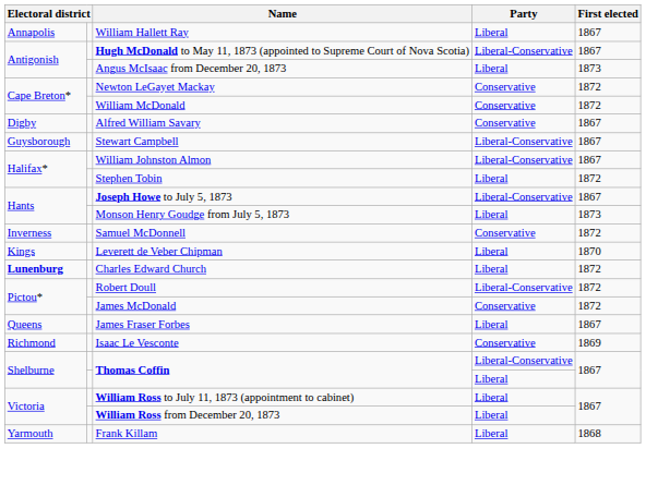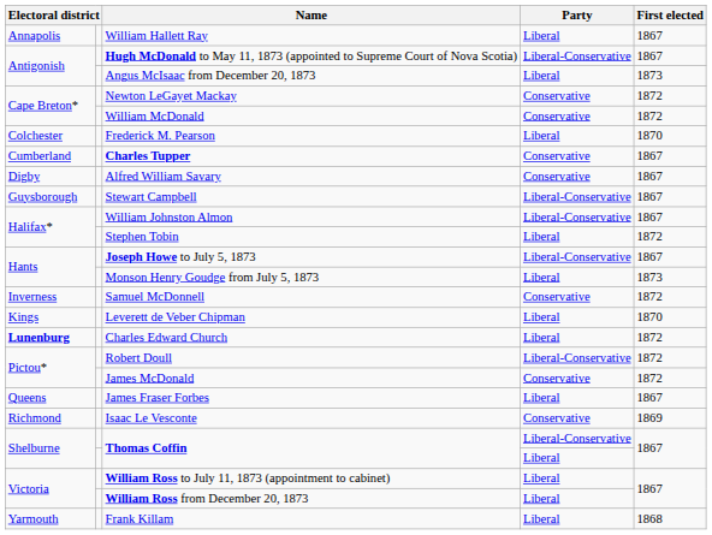 <table class="wikitable">
 <tr>
 <th colspan="2">Electoral district</th>
 <th>Name</th>
 <th>Party</th>
 <th>First elected</th>
 </tr>
 <tr>
 <td><a href='#'>Annapolis</a></td>
 <td></td>
 <td><a href='#'>William Hallett Ray</a></td>
 <td><a href='#'>Liberal</a></td>
 <td>1867</td>
 </tr>
 <tr>
 <td rowspan=2><a href='#'>Antigonish</a></td>
 <td></td>
 <td><strong><a href='#'>Hugh McDonald</a></strong> to May 11, 1873 (appointed to Supreme Court of Nova Scotia)</td>
 <td><a href='#'>Liberal-Conservative</a></td>
 <td>1867</td>
 </tr>
 <tr>
 <td></td>
 <td><a href='#'>Angus McIsaac</a> from December 20, 1873</td>
 <td><a href='#'>Liberal</a></td>
 <td>1873</td>
 </tr>
 <tr>
 <td rowspan=2><a href='#'>Cape Breton</a>*</td>
 <td></td>
 <td><a href='#'>Newton LeGayet Mackay</a></td>
 <td><a href='#'>Conservative</a></td>
 <td>1872</td>
 </tr>
 <tr>
 <td></td>
 <td><a href='#'>William McDonald</a></td>
 <td><a href='#'>Conservative</a></td>
 <td>1872</td>
+</tr>
+<tr>
+<td><a href='#'>Colchester</a></td>
+<td></td>
+<td><a href='#'>Frederick M. Pearson</a></td>
+<td><a href='#'>Liberal</a></td>
+<td>1870</td>
+</tr>
+<tr>
+<td><a href='#'>Cumberland</a></td>
+<td></td>
+<td><strong><a href='#'>Charles Tupper</a></strong></td>
+<td><a href='#'>Conservative</a></td>
+<td>1867</td>
 </tr>
 <tr>
 <td><a href='#'>Digby</a></td>
 <td></td>
 <td><a href='#'>Alfred William Savary</a></td>
 <td><a href='#'>Conservative</a></td>
 <td>1867</td>
 </tr>
 <tr>
 <td><a href='#'>Guysborough</a></td>
 <td></td>
 <td><a href='#'>Stewart Campbell</a></td>
 <td><a href='#'>Liberal-Conservative</a></td>
 <td>1867</td>
 </tr>
 <tr>
 <td rowspan=2><a href='#'>Halifax</a>*</td>
 <td></td>
 <td><a href='#'>William Johnston Almon</a></td>
 <td><a href='#'>Liberal-Conservative</a></td>
 <td>1867</td>
 </tr>
 <tr>
 <td></td>
 <td><a href='#'>Stephen Tobin</a></td>
 <td><a href='#'>Liberal</a></td>
 <td>1872</td>
 </tr>
 <tr>
 <td rowspan=2><a href='#'>Hants</a></td>
 <td></td>
 <td><strong><a href='#'>Joseph Howe</a></strong> to July 5, 1873</td>
 <td><a href='#'>Liberal-Conservative</a></td>
 <td>1867</td>
 </tr>
 <tr>
 <td></td>
 <td><a href='#'>Monson Henry Goudge</a> from July 5, 1873</td>
 <td><a href='#'>Liberal</a></td>
 <td>1873</td>
 </tr>
 <tr>
 <td><a href='#'>Inverness</a></td>
 <td></td>
 <td><a href='#'>Samuel McDonnell</a></td>
 <td><a href='#'>Conservative</a></td>
 <td>1872</td>
 </tr>
 <tr>
 <td><a href='#'>Kings</a></td>
 <td></td>
 <td><a href='#'>Leverett de Veber Chipman</a></td>
 <td><a href='#'>Liberal</a></td>
 <td>1870</td>
 </tr>
 <tr>
 <td><strong><a href='#'>Lunenburg</a></strong></td>
 <td></td>
 <td><a href='#'>Charles Edward Church</a></td>
 <td><a href='#'>Liberal</a></td>
 <td>1872</td>
 </tr>
 <tr>
 <td rowspan=2><a href='#'>Pictou</a>*</td>
 <td></td>
 <td><a href='#'>Robert Doull</a></td>
 <td><a href='#'>Liberal-Conservative</a></td>
 <td>1872</td>
 </tr>
 <tr>
 <td></td>
 <td><a href='#'>James McDonald</a></td>
 <td><a href='#'>Conservative</a></td>
 <td>1872</td>
 </tr>
 <tr>
 <td><a href='#'>Queens</a></td>
 <td></td>
 <td><a href='#'>James Fraser Forbes</a></td>
 <td><a href='#'>Liberal</a></td>
 <td>1867</td>
 </tr>
 <tr>
 <td><a href='#'>Richmond</a></td>
 <td></td>
 <td><a href='#'>Isaac Le Vesconte</a></td>
 <td><a href='#'>Conservative</a></td>
 <td>1869</td>
 </tr>
 <tr>
 <td rowspan=2><a href='#'>Shelburne</a></td>
 <td></td>
 <td rowspan=2><strong><a href='#'>Thomas Coffin</a></strong></td>
 <td><a href='#'>Liberal-Conservative</a></td>
 <td rowspan=2>1867</td>
 </tr>
 <tr>
 <td></td>
 <td><a href='#'>Liberal</a></td>
 </tr>
 <tr>
 <td rowspan=2><a href='#'>Victoria</a></td>
 <td></td>
 <td><strong><a href='#'>William Ross</a></strong> to July 11, 1873 (appointment to cabinet)</td>
 <td><a href='#'>Liberal</a></td>
 <td rowspan=2>1867</td>
 </tr>
 <tr>
 <td></td>
 <td><strong><a href='#'>William Ross</a></strong> from December 20, 1873</td>
 <td><a href='#'>Liberal</a></td>
 </tr>
 <tr>
 <td><a href='#'>Yarmouth</a></td>
 <td></td>
 <td><a href='#'>Frank Killam</a></td>
 <td><a href='#'>Liberal</a></td>
 <td>1868</td>
 </tr>
 </table>
